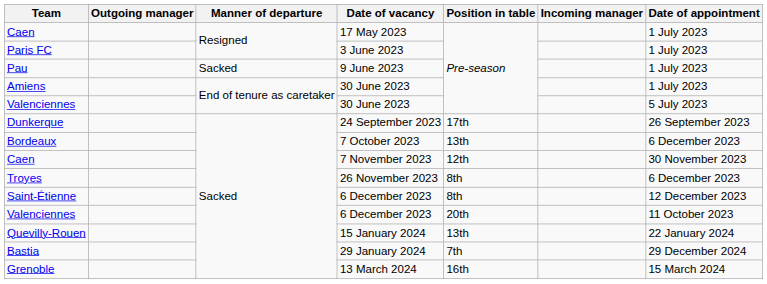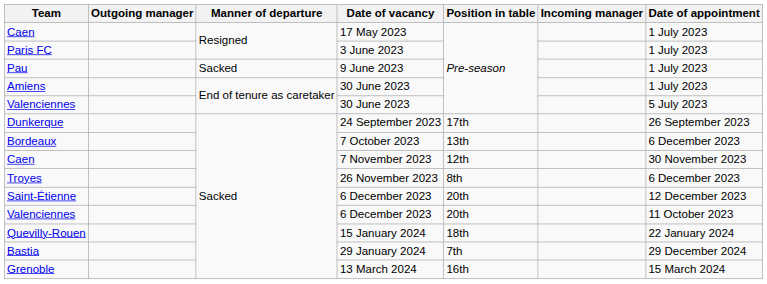 <table class="wikitable sortable">
 <tr>
 <th>Team</th>
 <th>Outgoing manager</th>
 <th>Manner of departure</th>
 <th>Date of vacancy</th>
 <th>Position in table</th>
 <th>Incoming manager</th>
 <th>Date of appointment</th>
 </tr>
 <tr>
 <td><a href='#'>Caen</a></td>
 <td> </td>
 <td rowspan="2">Resigned</td>
 <td>17 May 2023</td>
 <td rowspan="5"><em>Pre-season</em></td>
 <td> </td>
 <td>1 July 2023</td>
 </tr>
 <tr>
 <td><a href='#'>Paris FC</a></td>
 <td> </td>
 <td>3 June 2023</td>
 <td> </td>
 <td>1 July 2023</td>
 </tr>
 <tr>
 <td><a href='#'>Pau</a></td>
 <td> </td>
 <td>Sacked</td>
 <td>9 June 2023</td>
 <td> </td>
 <td>1 July 2023</td>
 </tr>
 <tr>
 <td><a href='#'>Amiens</a></td>
 <td> </td>
 <td rowspan="2">End of tenure as caretaker</td>
 <td>30 June 2023</td>
 <td> </td>
 <td>1 July 2023</td>
 </tr>
 <tr>
 <td><a href='#'>Valenciennes</a></td>
 <td> </td>
 <td>30 June 2023</td>
 <td> </td>
 <td>5 July 2023</td>
 </tr>
 <tr>
 <td><a href='#'>Dunkerque</a></td>
 <td> </td>
 <td rowspan="9">Sacked</td>
 <td>24 September 2023</td>
 <td>17th</td>
 <td> </td>
 <td>26 September 2023</td>
 </tr>
 <tr>
 <td><a href='#'>Bordeaux</a></td>
 <td> </td>
 <td>7 October 2023</td>
 <td>13th</td>
 <td> </td>
 <td>6 December 2023</td>
 </tr>
 <tr>
 <td><a href='#'>Caen</a></td>
 <td> </td>
 <td>7 November 2023</td>
 <td>12th</td>
 <td> </td>
 <td>30 November 2023</td>
 </tr>
 <tr>
 <td><a href='#'>Troyes</a></td>
 <td> </td>
 <td>26 November 2023</td>
 <td>8th</td>
 <td> </td>
 <td>6 December 2023</td>
 </tr>
 <tr>
 <td><a href='#'>Saint-Étienne</a></td>
 <td> </td>
 <td>6 December 2023</td>
-<td>8th</td>
+<td>20th</td>
 <td> </td>
 <td>12 December 2023</td>
 </tr>
 <tr>
 <td><a href='#'>Valenciennes</a></td>
 <td> </td>
 <td>6 December 2023</td>
 <td>20th</td>
 <td> </td>
 <td>11 October 2023</td>
 </tr>
 <tr>
 <td><a href='#'>Quevilly-Rouen</a></td>
 <td> </td>
 <td>15 January 2024</td>
-<td>13th</td>
+<td>18th</td>
 <td> </td>
 <td>22 January 2024</td>
 </tr>
 <tr>
 <td><a href='#'>Bastia</a></td>
 <td> </td>
 <td>29 January 2024</td>
 <td>7th</td>
 <td> </td>
 <td>29 December 2024</td>
 </tr>
 <tr>
 <td><a href='#'>Grenoble</a></td>
 <td> </td>
 <td>13 March 2024</td>
 <td>16th</td>
 <td> </td>
 <td>15 March 2024</td>
 </tr>
 </table>
